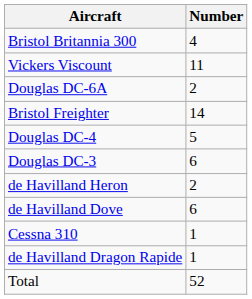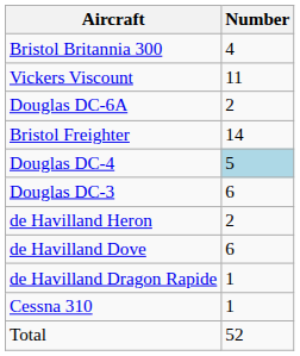 <table class="wikitable">
 <tr>
 <th>Aircraft</th>
 <th>Number</th>
 </tr>
 <tr>
 <td><a href='#'>Bristol Britannia 300</a></td>
 <td>4</td>
 </tr>
 <tr>
 <td><a href='#'>Vickers Viscount</a></td>
 <td>11</td>
 </tr>
 <tr>
 <td><a href='#'>Douglas DC-6A</a></td>
 <td>2</td>
 </tr>
 <tr>
 <td><a href='#'>Bristol Freighter</a></td>
 <td>14</td>
 </tr>
 <tr>
 <td><a href='#'>Douglas DC-4</a></td>
-<td>5</td>
+<td style="background: lightblue;">5</td>
 </tr>
 <tr>
 <td><a href='#'>Douglas DC-3</a></td>
 <td>6</td>
 </tr>
 <tr>
 <td><a href='#'>de Havilland Heron</a></td>
 <td>2</td>
 </tr>
 <tr>
 <td><a href='#'>de Havilland Dove</a></td>
 <td>6</td>
 </tr>
 <tr>
-<td><a href='#'>Cessna 310</a></td>
+<td><a href='#'>de Havilland Dragon Rapide</a></td>
 <td>1</td>
 </tr>
 <tr>
-<td><a href='#'>de Havilland Dragon Rapide</a></td>
+<td><a href='#'>Cessna 310</a></td>
 <td>1</td>
 </tr>
 <tr>
 <td>Total</td>
 <td>52</td>
 </tr>
 </table>
